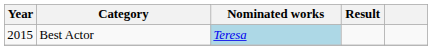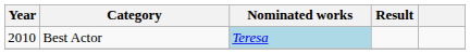 <table class="wikitable" width="85%">
 <tr>
 <th width="5%">Year</th>
 <th width="40%">Category</th>
 <th width="30%">Nominated works</th>
 <th width="10%">Result</th>
 <th width="10%"></th>
 </tr>
 <tr>
-<td>2015</td>
+<td>2010</td>
 <td>Best Actor</td>
 <td style="background: lightblue;"><em><a href='#'>Teresa</a></em></td>
 <td></td>
 <td></td>
 </tr>
 <tr>
 </tr>
 </table>
